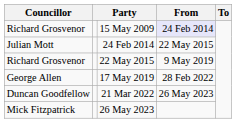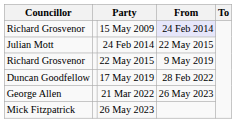 <table class=wikitable>
 <tr>
 <th>Councillor</th>
 <th colspan=2>Party</th>
 <th>From</th>
 <th>To</th>
 </tr>
 <tr>
 <td>Richard Grosvenor</td>
 <td></td>
 <td align=right>15 May 2009</td>
 <td align=right style="background: lavender;">24 Feb 2014</td>
 </tr>
 <tr>
 <td>Julian Mott</td>
 <td></td>
 <td align=right>24 Feb 2014</td>
 <td align=right>22 May 2015</td>
 </tr>
 <tr>
 <td>Richard Grosvenor</td>
 <td></td>
 <td align=right>22 May 2015</td>
 <td align=right>9 May 2019</td>
 </tr>
 <tr>
-<td>George Allen</td>
+<td>Duncan Goodfellow</td>
 <td></td>
 <td align=right>17 May 2019</td>
 <td align=right>28 Feb 2022</td>
 </tr>
 <tr>
-<td>Duncan Goodfellow</td>
+<td>George Allen</td>
 <td></td>
 <td align=right>21 Mar 2022</td>
 <td align=right>26 May 2023</td>
 </tr>
 <tr>
 <td>Mick Fitzpatrick</td>
 <td></td>
 <td align=right>26 May 2023</td>
 <td align=right></td>
 </tr>
 </table>
